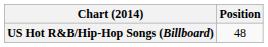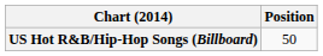 <table class="wikitable plainrowheaders" style="text-align:center;">
 <tr>
 <th scope="col">Chart (2014)</th>
 <th scope="col">Position</th>
 </tr>
 <tr>
 <th scope="row">US Hot R&B/Hip-Hop Songs (<em>Billboard</em>)</th>
-<td>48</td>
+<td>50</td>
 </tr>
 </table>
